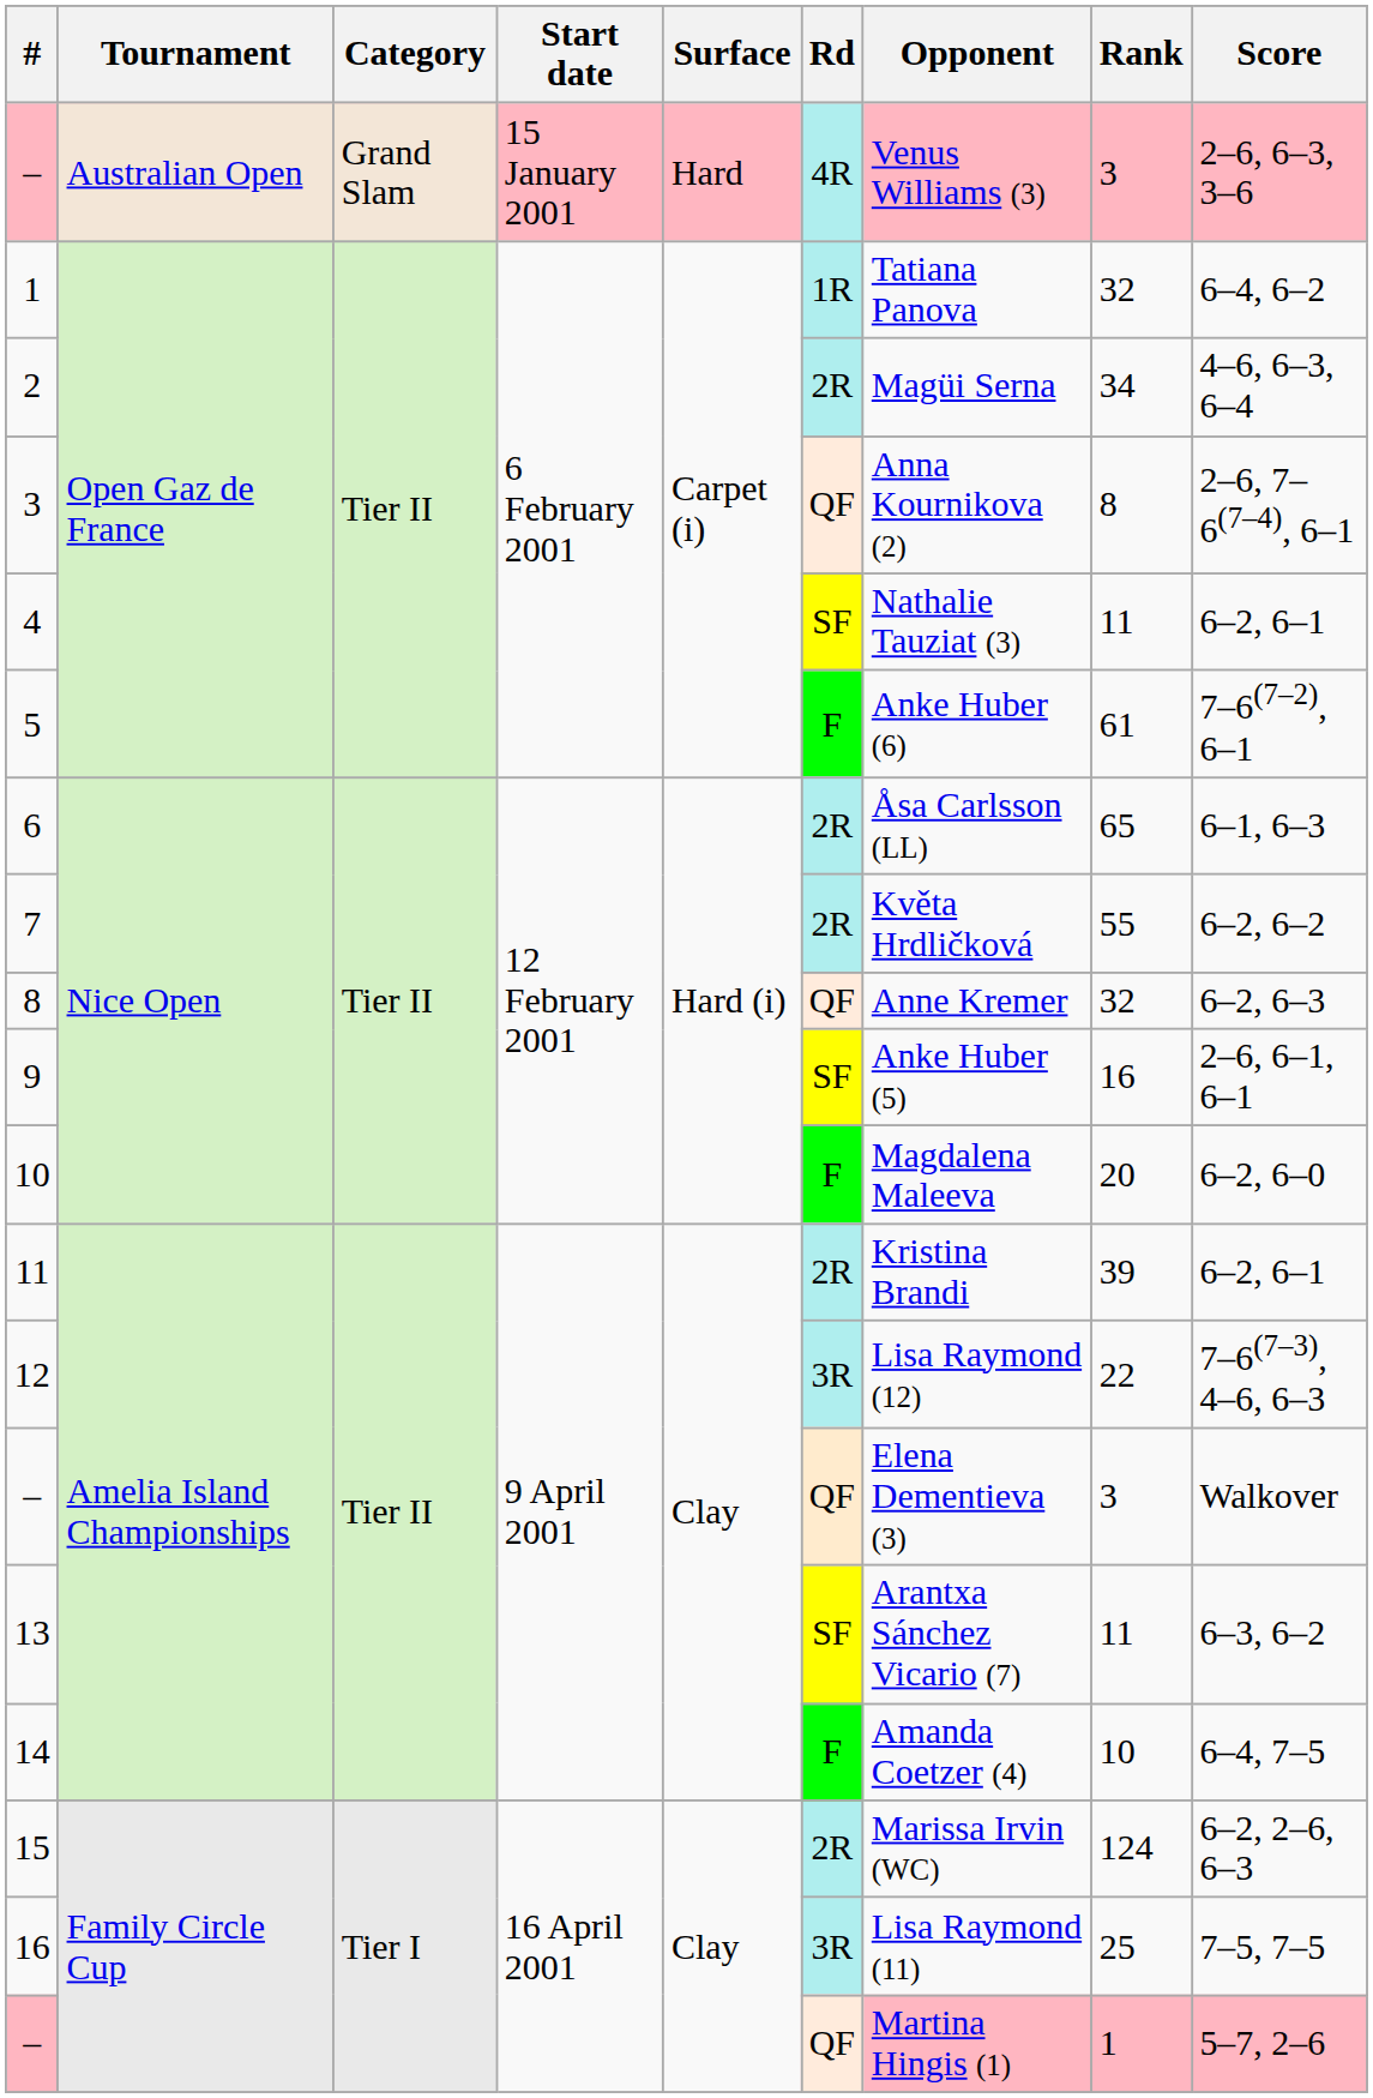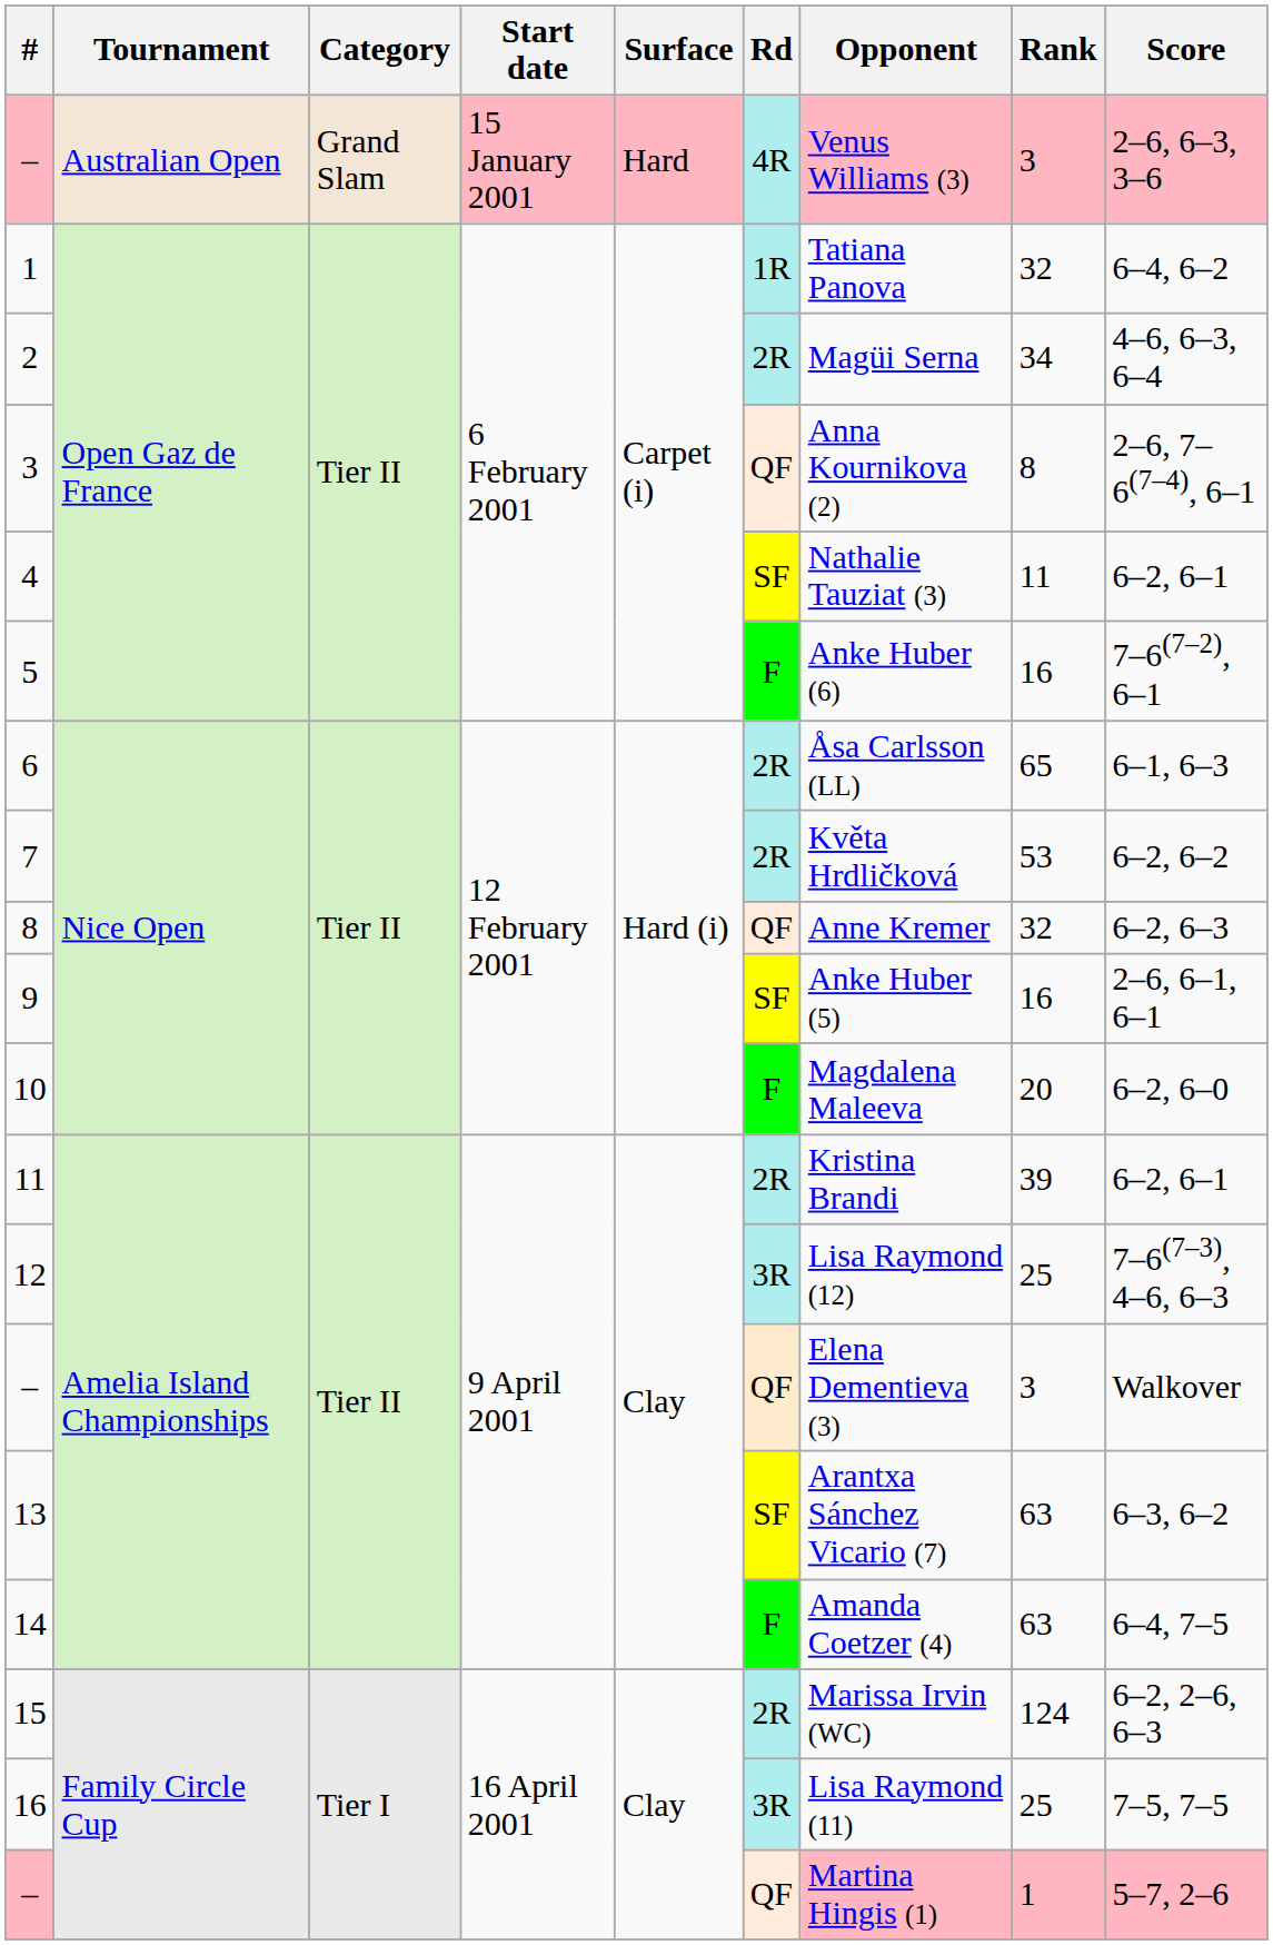 <table class="wikitable sortable">
 <tr>
 <th scope="col">#</th>
 <th scope="col">Tournament</th>
 <th scope="col">Category</th>
 <th scope="col">Start date</th>
 <th scope="col">Surface</th>
 <th scope="col">Rd</th>
 <th scope="col">Opponent</th>
 <th scope="col">Rank</th>
 <th scope="col" class="unsortable">Score</th>
 </tr>
 <tr style="background:lightpink">
 <td style="text-align:center">–</td>
 <td style="background:#f3e6d7;"><a href='#'>Australian Open</a></td>
 <td style="background:#f3e6d7;">Grand Slam</td>
 <td>15 January 2001</td>
 <td>Hard</td>
 <td style="text-align:center; background:#afeeee;">4R</td>
 <td> <a href='#'>Venus Williams</a> <small>(3)</small></td>
 <td style="text-align:left">3</td>
 <td>2–6, 6–3, 3–6</td>
 </tr>
 <tr>
 <td style="text-align:center">1</td>
 <td style="background:#d4f1c5;" rowspan="5"><a href='#'>Open Gaz de France</a></td>
 <td style="background:#d4f1c5;" rowspan="5">Tier II</td>
 <td rowspan="5">6 February 2001</td>
 <td rowspan="5">Carpet (i)</td>
 <td style="text-align:center; background:#afeeee;">1R</td>
 <td> <a href='#'>Tatiana Panova</a></td>
 <td style="text-align:left">32</td>
 <td>6–4, 6–2</td>
 </tr>
 <tr>
 <td style="text-align:center">2</td>
 <td style="text-align:center; background:#afeeee;">2R</td>
 <td> <a href='#'>Magüi Serna</a></td>
 <td style="text-align:left">34</td>
 <td>4–6, 6–3, 6–4</td>
 </tr>
 <tr>
 <td style="text-align:center">3</td>
 <td style="text-align:center; background:#ffebdc;">QF</td>
 <td> <a href='#'>Anna Kournikova</a> <small>(2)</small></td>
 <td style="text-align:left">8</td>
 <td>2–6, 7–6<sup>(7–4)</sup>, 6–1</td>
 </tr>
 <tr>
 <td style="text-align:center">4</td>
 <td style="text-align:center; background:yellow;">SF</td>
 <td> <a href='#'>Nathalie Tauziat</a> <small>(3)</small></td>
 <td style="text-align:left">11</td>
 <td>6–2, 6–1</td>
 </tr>
 <tr>
 <td style="text-align:center">5</td>
 <td style="text-align:center; background:lime;">F</td>
 <td> <a href='#'>Anke Huber</a> <small>(6)</small></td>
-<td style="text-align:left">61</td>
+<td style="text-align:left">16</td>
 <td>7–6<sup>(7–2)</sup>, 6–1</td>
 </tr>
 <tr>
 <td style="text-align:center">6</td>
 <td style="background:#d4f1c5;" rowspan="5"><a href='#'>Nice Open</a></td>
 <td style="background:#d4f1c5;" rowspan="5">Tier II</td>
 <td rowspan="5">12 February 2001</td>
 <td rowspan="5">Hard (i)</td>
 <td style="text-align:center; background:#afeeee;">2R</td>
 <td> <a href='#'>Åsa Carlsson</a> <small>(LL)</small></td>
 <td style="text-align:left">65</td>
 <td>6–1, 6–3</td>
 </tr>
 <tr>
 <td style="text-align:center">7</td>
 <td style="text-align:center; background:#afeeee;">2R</td>
 <td> <a href='#'>Květa Hrdličková</a></td>
-<td style="text-align:left">55</td>
+<td style="text-align:left">53</td>
 <td>6–2, 6–2</td>
 </tr>
 <tr>
 <td style="text-align:center">8</td>
 <td style="text-align:center; background:#ffebdc;">QF</td>
 <td> <a href='#'>Anne Kremer</a></td>
 <td style="text-align:left">32</td>
 <td>6–2, 6–3</td>
 </tr>
 <tr>
 <td style="text-align:center">9</td>
 <td style="text-align:center; background:yellow;">SF</td>
 <td> <a href='#'>Anke Huber</a> <small>(5)</small></td>
 <td style="text-align:left">16</td>
 <td>2–6, 6–1, 6–1</td>
 </tr>
 <tr>
 <td style="text-align:center">10</td>
 <td style="text-align:center; background:lime;">F</td>
 <td> <a href='#'>Magdalena Maleeva</a></td>
 <td style="text-align:left">20</td>
 <td>6–2, 6–0</td>
 </tr>
 <tr>
 <td style="text-align:center">11</td>
 <td style="background:#d4f1c5;" rowspan="5"><a href='#'>Amelia Island Championships</a></td>
 <td style="background:#d4f1c5;" rowspan="5">Tier II</td>
 <td rowspan="5">9 April 2001</td>
 <td rowspan="5">Clay</td>
 <td style="text-align:center; background:#afeeee;">2R</td>
 <td> <a href='#'>Kristina Brandi</a></td>
 <td style="text-align:left">39</td>
 <td>6–2, 6–1</td>
 </tr>
 <tr>
 <td style="text-align:center">12</td>
 <td style="text-align:center; background:#afeeee;">3R</td>
 <td> <a href='#'>Lisa Raymond</a> <small>(12)</small></td>
-<td style="text-align:left">22</td>
+<td style="text-align:left">25</td>
 <td>7–6<sup>(7–3)</sup>, 4–6, 6–3</td>
 </tr>
 <tr>
 <td style="text-align:center">–</td>
 <td style="text-align:center; background:#ffebcd;">QF</td>
 <td> <a href='#'>Elena Dementieva</a> <small>(3)</small></td>
 <td style="text-align:left">3</td>
 <td>Walkover</td>
 </tr>
 <tr>
 <td style="text-align:center">13</td>
 <td style="text-align:center; background:yellow;">SF</td>
 <td> <a href='#'>Arantxa Sánchez Vicario</a> <small>(7)</small></td>
-<td style="text-align:left">11</td>
+<td style="text-align:left">63</td>
 <td>6–3, 6–2</td>
 </tr>
 <tr>
 <td style="text-align:center">14</td>
 <td style="text-align:center; background:lime;">F</td>
 <td> <a href='#'>Amanda Coetzer</a> <small>(4)</small></td>
-<td style="text-align:left">10</td>
+<td style="text-align:left">63</td>
 <td>6–4, 7–5</td>
 </tr>
 <tr>
 <td style="text-align:center">15</td>
 <td style="background:#e9e9e9;" rowspan="3"><a href='#'>Family Circle Cup</a></td>
 <td style="background:#e9e9e9;" rowspan="3">Tier I</td>
 <td rowspan="3">16 April 2001</td>
 <td rowspan="3">Clay</td>
 <td style="text-align:center; background:#afeeee;">2R</td>
 <td> <a href='#'>Marissa Irvin</a> <small>(WC)</small></td>
 <td style="text-align:left">124</td>
 <td>6–2, 2–6, 6–3</td>
 </tr>
 <tr>
 <td style="text-align:center">16</td>
 <td style="text-align:center; background:#afeeee;">3R</td>
 <td> <a href='#'>Lisa Raymond</a> <small>(11)</small></td>
 <td style="text-align:left">25</td>
 <td>7–5, 7–5</td>
 </tr>
 <tr bgcolor=lightpink>
 <td style="text-align:center">–</td>
 <td style="text-align:center; background:#ffebdc;">QF</td>
 <td> <a href='#'>Martina Hingis</a> <small>(1)</small></td>
 <td style="text-align:left">1</td>
 <td>5–7, 2–6</td>
 </tr>
 </table>
